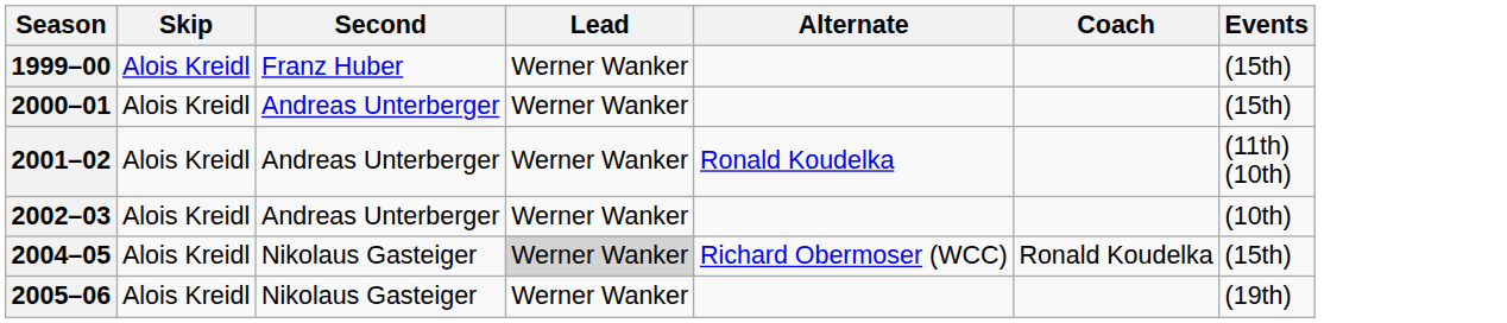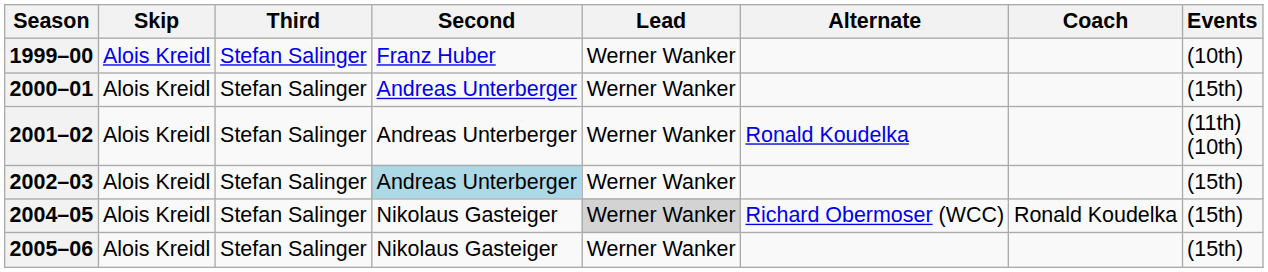 <table class="wikitable">
 <tr>
 <th scope="col">Season</th>
 <th scope="col">Skip</th>
+<th scope="col">Third</th>
 <th scope="col">Second</th>
 <th scope="col">Lead</th>
 <th scope="col">Alternate</th>
 <th scope="col">Coach</th>
 <th scope="col">Events</th>
 </tr>
 <tr>
 <th scope="row">1999–00</th>
 <td><a href='#'>Alois Kreidl</a></td>
+<td><a href='#'>Stefan Salinger</a></td>
 <td><a href='#'>Franz Huber</a></td>
 <td>Werner Wanker</td>
 <td></td>
 <td></td>
-<td> (15th)</td>
+<td> (10th)</td>
 </tr>
 <tr>
 <th scope="row">2000–01</th>
 <td>Alois Kreidl</td>
+<td>Stefan Salinger</td>
 <td><a href='#'>Andreas Unterberger</a></td>
 <td>Werner Wanker</td>
 <td></td>
 <td></td>
 <td> (15th)</td>
 </tr>
 <tr>
 <th scope="row">2001–02</th>
 <td>Alois Kreidl</td>
+<td>Stefan Salinger</td>
 <td>Andreas Unterberger</td>
 <td>Werner Wanker</td>
 <td><a href='#'>Ronald Koudelka</a></td>
 <td></td>
 <td> (11th)<br> (10th)</td>
 </tr>
 <tr>
 <th scope="row">2002–03</th>
 <td>Alois Kreidl</td>
-<td>Andreas Unterberger</td>
+<td>Stefan Salinger</td>
+<td style="background: lightblue;">Andreas Unterberger</td>
 <td>Werner Wanker</td>
 <td></td>
 <td></td>
-<td> (10th)</td>
+<td> (15th)</td>
 </tr>
 <tr>
 <th scope="row">2004–05</th>
 <td>Alois Kreidl</td>
+<td>Stefan Salinger</td>
 <td>Nikolaus Gasteiger</td>
 <td style="background: lightgrey;">Werner Wanker</td>
 <td><a href='#'>Richard Obermoser</a> (WCC)</td>
 <td>Ronald Koudelka</td>
 <td> (15th)</td>
 </tr>
 <tr>
 <th scope="row">2005–06</th>
 <td>Alois Kreidl</td>
+<td>Stefan Salinger</td>
 <td>Nikolaus Gasteiger</td>
 <td>Werner Wanker</td>
 <td></td>
 <td></td>
-<td> (19th)</td>
+<td> (15th)</td>
 </tr>
 </table>
